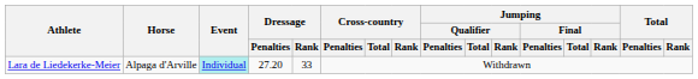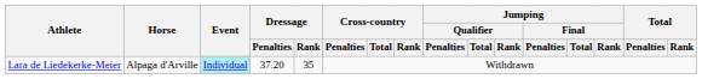 <table class=wikitable style="font-size:90%">
 <tr>
 <th rowspan="3">Athlete</th>
 <th rowspan="3">Horse</th>
 <th rowspan="3">Event</th>
 <th colspan="2" rowspan="2">Dressage</th>
 <th colspan="3" rowspan="2">Cross-country</th>
 <th colspan="6">Jumping</th>
 <th colspan="2" rowspan="2">Total</th>
 </tr>
 <tr style="font-size:95%">
 <th colspan="3">Qualifier</th>
 <th colspan="3">Final</th>
 </tr>
 <tr style="font-size:95%">
 <th>Penalties</th>
 <th>Rank</th>
 <th>Penalties</th>
 <th>Total</th>
 <th>Rank</th>
 <th>Penalties</th>
 <th>Total</th>
 <th>Rank</th>
 <th>Penalties</th>
 <th>Total</th>
 <th>Rank</th>
 <th>Penalties</th>
 <th>Rank</th>
 </tr>
 <tr align=center>
 <td align=left><a href='#'>Lara de Liedekerke-Meier</a></td>
 <td align=left>Alpaga d'Arville</td>
 <td align=left style="background: paleturquoise;"><a href='#'>Individual</a></td>
-<td>27.20</td>
-<td>33</td>
+<td>37.20</td>
+<td>35</td>
 <td colspan=11>Withdrawn</td>
 </tr>
 </table>
